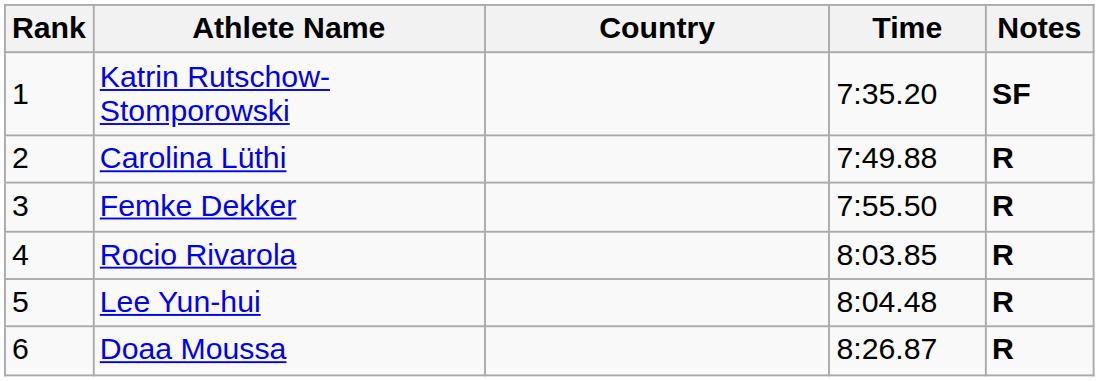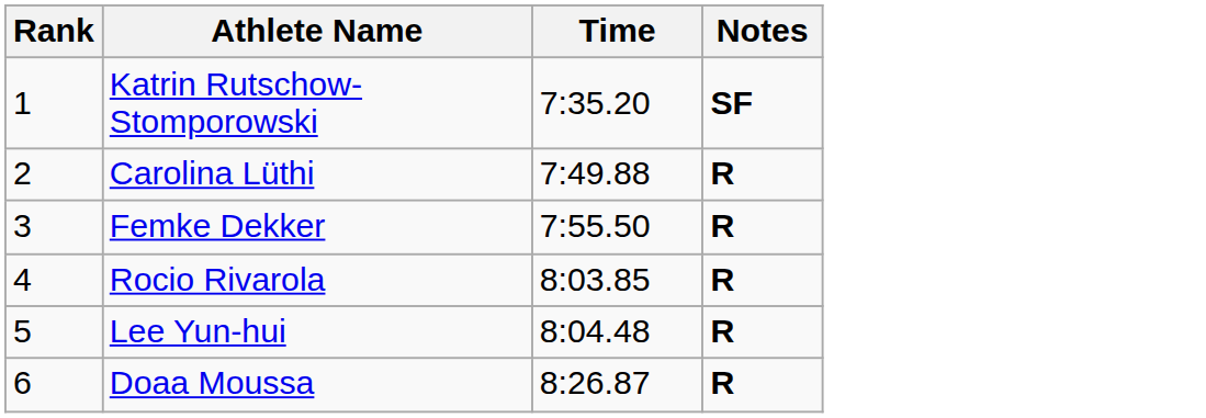 <table class="wikitable sortable">
 <tr>
 <th width=25>Rank</th>
 <th width=200>Athlete Name</th>
-<th width=175>Country</th>
 <th width=75>Time</th>
 <th width=50>Notes</th>
 </tr>
 <tr>
 <td>1</td>
 <td><a href='#'>Katrin Rutschow-Stomporowski</a></td>
-<td></td>
 <td>7:35.20</td>
 <td><strong>SF</strong></td>
 </tr>
 <tr>
 <td>2</td>
 <td><a href='#'>Carolina Lüthi</a></td>
-<td></td>
 <td>7:49.88</td>
 <td><strong>R</strong></td>
 </tr>
 <tr>
 <td>3</td>
 <td><a href='#'>Femke Dekker</a></td>
-<td></td>
 <td>7:55.50</td>
 <td><strong>R</strong></td>
 </tr>
 <tr>
 <td>4</td>
 <td><a href='#'>Rocio Rivarola</a></td>
-<td></td>
 <td>8:03.85</td>
 <td><strong>R</strong></td>
 </tr>
 <tr>
 <td>5</td>
 <td><a href='#'>Lee Yun-hui</a></td>
-<td></td>
 <td>8:04.48</td>
 <td><strong>R</strong></td>
 </tr>
 <tr>
 <td>6</td>
 <td><a href='#'>Doaa Moussa</a></td>
-<td></td>
 <td>8:26.87</td>
 <td><strong>R</strong></td>
 </tr>
 </table>
